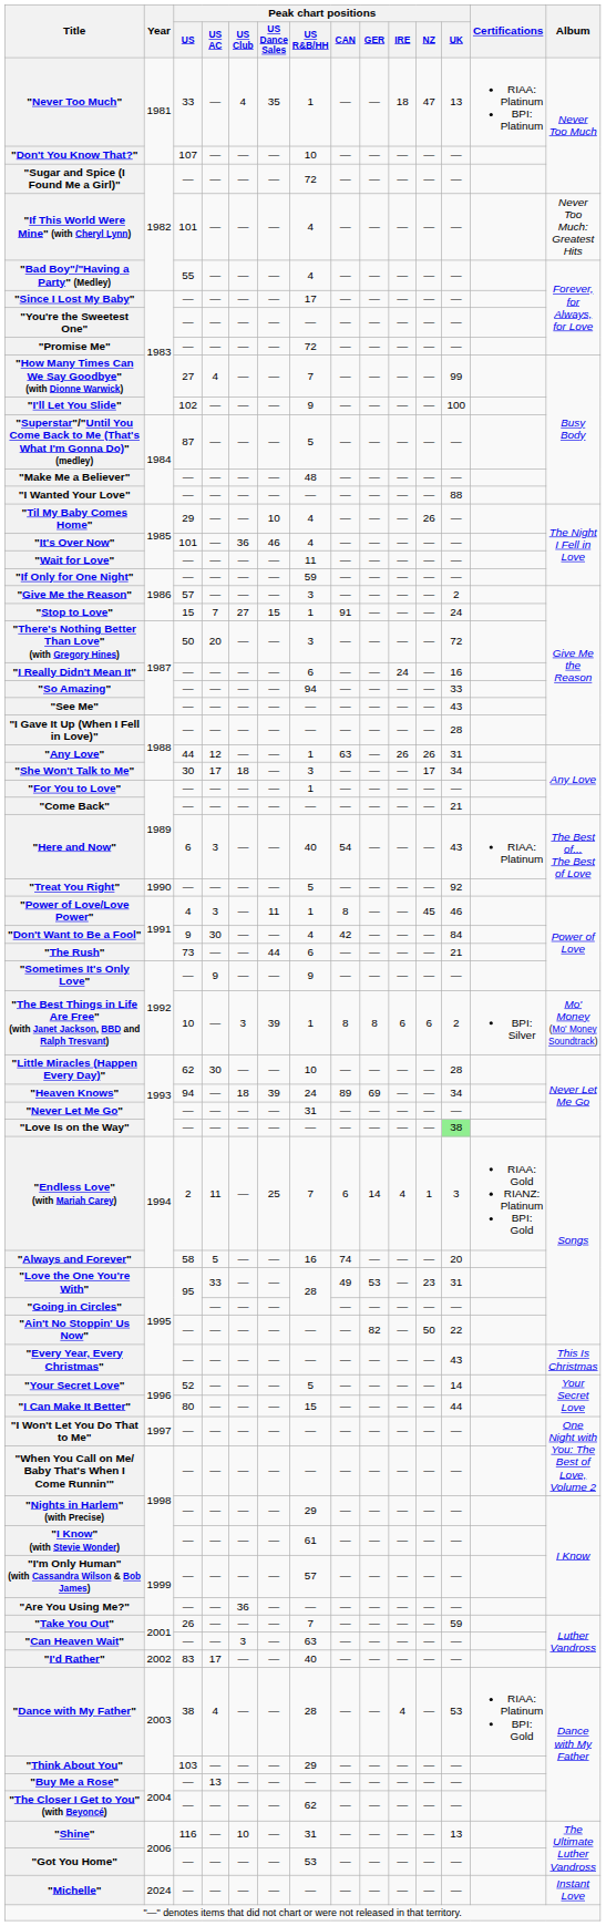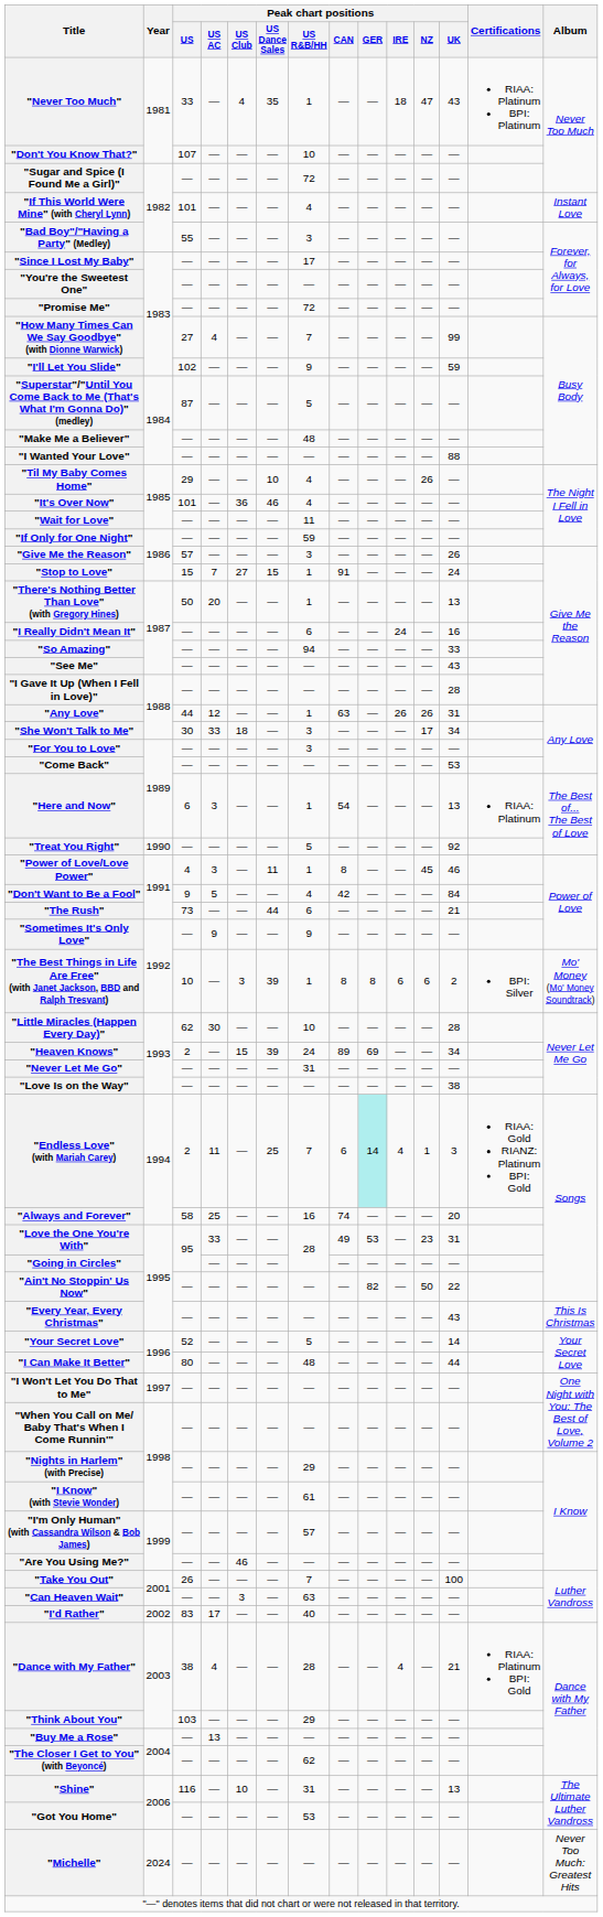 <table class="wikitable plainrowheaders" style="text-align: center;" border="1">
 <tr>
 <th scope="col" rowspan="2" style="width:15em;">Title</th>
 <th scope="col" rowspan="2" style="width:1em;">Year</th>
 <th scope="col" colspan="10">Peak chart positions</th>
 <th scope="col" rowspan="2"><a href='#'>Certifications</a></th>
 <th scope="col" rowspan="2">Album</th>
 </tr>
 <tr>
 <th scope="col" style="width:3em;font-size:85%;"><a href='#'>US</a><br></th>
 <th scope="col" style="width:3em;font-size:85%;"><a href='#'>US<br>AC</a><br></th>
 <th scope="col" style="width:3em;font-size:85%;"><a href='#'>US<br>Club</a><br></th>
 <th scope="col" style="width:3em;font-size:85%;"><a href='#'>US<br>Dance Sales</a><br></th>
 <th scope="col" style="width:3em;font-size:85%;"><a href='#'>US<br>R&B/HH</a><br></th>
 <th scope="col" style="width:3em;font-size:85%;"><a href='#'>CAN</a><br></th>
 <th scope="col" style="width:3em;font-size:85%;"><a href='#'>GER</a><br></th>
 <th scope="col" style="width:3em;font-size:85%;"><a href='#'>IRE</a><br></th>
 <th scope="col" style="width:3em;font-size:85%;"><a href='#'>NZ</a><br></th>
 <th scope="col" style="width:3em;font-size:85%;"><a href='#'>UK</a><br></th>
 </tr>
 <tr>
 <th scope="row">"<a href='#'>Never Too Much</a>"</th>
 <td rowspan="2">1981</td>
 <td>33</td>
 <td>—</td>
 <td>4</td>
 <td>35</td>
 <td>1</td>
 <td>—</td>
 <td>—</td>
 <td>18</td>
 <td>47</td>
-<td>13</td>
+<td>43</td>
 <td><br><ul><li>RIAA: Platinum</li><li>BPI: Platinum</li></ul></td>
 <td rowspan="3"><em><a href='#'>Never Too Much</a></em></td>
 </tr>
 <tr>
 <th scope="row">"<a href='#'>Don't You Know That?</a>"</th>
 <td>107</td>
 <td>—</td>
 <td>—</td>
 <td>—</td>
 <td>10</td>
 <td>—</td>
 <td>—</td>
 <td>—</td>
 <td>—</td>
 <td>—</td>
 <td></td>
 </tr>
 <tr>
 <th scope="row">"Sugar and Spice (I Found Me a Girl)"</th>
 <td rowspan="3">1982</td>
 <td>—</td>
 <td>—</td>
 <td>—</td>
 <td>—</td>
 <td>72</td>
 <td>—</td>
 <td>—</td>
 <td>—</td>
 <td>—</td>
 <td>—</td>
 <td></td>
 </tr>
 <tr>
 <th scope="row">"<a href='#'>If This World Were Mine</a>" <small>(with <a href='#'>Cheryl Lynn</a>)</small></th>
 <td>101</td>
 <td>—</td>
 <td>—</td>
 <td>—</td>
 <td>4</td>
 <td>—</td>
 <td>—</td>
 <td>—</td>
 <td>—</td>
 <td>—</td>
 <td></td>
-<td><em>Never Too Much: Greatest Hits</em></td>
+<td><em><a href='#'>Instant Love</a></em></td>
 </tr>
 <tr>
 <th scope="row">"<a href='#'>Bad Boy"/"Having a Party</a>" <small>(Medley)</small></th>
 <td>55</td>
 <td>—</td>
 <td>—</td>
 <td>—</td>
-<td>4</td>
+<td>3</td>
 <td>—</td>
 <td>—</td>
 <td>—</td>
 <td>—</td>
 <td>—</td>
 <td></td>
 <td rowspan="4"><em><a href='#'>Forever, for Always, for Love</a></em></td>
 </tr>
 <tr>
 <th scope="row">"<a href='#'>Since I Lost My Baby</a>"</th>
 <td rowspan="5">1983</td>
 <td>—</td>
 <td>—</td>
 <td>—</td>
 <td>—</td>
 <td>17</td>
 <td>—</td>
 <td>—</td>
 <td>—</td>
 <td>—</td>
 <td>—</td>
 <td></td>
 </tr>
 <tr>
 <th scope="row">"You're the Sweetest One"</th>
 <td>—</td>
 <td>—</td>
 <td>—</td>
 <td>—</td>
 <td>—</td>
 <td>—</td>
 <td>—</td>
 <td>—</td>
 <td>—</td>
 <td>—</td>
 <td></td>
 </tr>
 <tr>
 <th scope="row">"Promise Me"</th>
 <td>—</td>
 <td>—</td>
 <td>—</td>
 <td>—</td>
 <td>72</td>
 <td>—</td>
 <td>—</td>
 <td>—</td>
 <td>—</td>
 <td>—</td>
 <td></td>
 </tr>
 <tr>
 <th scope="row">"<a href='#'>How Many Times Can We Say Goodbye</a>" <br><small>(with <a href='#'>Dionne Warwick</a>)</small></th>
 <td>27</td>
 <td>4</td>
 <td>—</td>
 <td>—</td>
 <td>7</td>
 <td>—</td>
 <td>—</td>
 <td>—</td>
 <td>—</td>
 <td>99</td>
 <td></td>
 <td rowspan="5"><em><a href='#'>Busy Body</a></em></td>
 </tr>
 <tr>
 <th scope="row">"<a href='#'>I'll Let You Slide</a>"</th>
 <td>102</td>
 <td>—</td>
 <td>—</td>
 <td>—</td>
 <td>9</td>
 <td>—</td>
 <td>—</td>
 <td>—</td>
 <td>—</td>
-<td>100</td>
+<td>59</td>
 <td></td>
 </tr>
 <tr>
 <th scope="row">"<a href='#'>Superstar</a>"/"<a href='#'>Until You Come Back to Me (That's What I'm Gonna Do)</a>" <small>(medley)</small></th>
 <td rowspan="3">1984</td>
 <td>87</td>
 <td>—</td>
 <td>—</td>
 <td>—</td>
 <td>5</td>
 <td>—</td>
 <td>—</td>
 <td>—</td>
 <td>—</td>
 <td>—</td>
 <td></td>
 </tr>
 <tr>
 <th scope="row">"Make Me a Believer"</th>
 <td>—</td>
 <td>—</td>
 <td>—</td>
 <td>—</td>
 <td>48</td>
 <td>—</td>
 <td>—</td>
 <td>—</td>
 <td>—</td>
 <td>—</td>
 <td></td>
 </tr>
 <tr>
 <th scope="row">"I Wanted Your Love"</th>
 <td>—</td>
 <td>—</td>
 <td>—</td>
 <td>—</td>
 <td>—</td>
 <td>—</td>
 <td>—</td>
 <td>—</td>
 <td>—</td>
 <td>88</td>
 <td></td>
 </tr>
 <tr>
 <th scope="row">"<a href='#'>Til My Baby Comes Home</a>"</th>
 <td rowspan="3">1985</td>
 <td>29</td>
 <td>—</td>
 <td>—</td>
 <td>10</td>
 <td>4</td>
 <td>—</td>
 <td>—</td>
 <td>—</td>
 <td>26</td>
 <td>—</td>
 <td></td>
 <td rowspan="4"><em><a href='#'>The Night I Fell in Love</a></em></td>
 </tr>
 <tr>
 <th scope="row">"<a href='#'>It's Over Now</a>"</th>
 <td>101</td>
 <td>—</td>
 <td>36</td>
 <td>46</td>
 <td>4</td>
 <td>—</td>
 <td>—</td>
 <td>—</td>
 <td>—</td>
 <td>—</td>
 <td></td>
 </tr>
 <tr>
 <th scope="row">"<a href='#'>Wait for Love</a>"</th>
 <td>—</td>
 <td>—</td>
 <td>—</td>
 <td>—</td>
 <td>11</td>
 <td>—</td>
 <td>—</td>
 <td>—</td>
 <td>—</td>
 <td>—</td>
 <td></td>
 </tr>
 <tr>
 <th scope="row">"<a href='#'>If Only for One Night</a>"</th>
 <td rowspan="3">1986</td>
 <td>—</td>
 <td>—</td>
 <td>—</td>
 <td>—</td>
 <td>59</td>
 <td>—</td>
 <td>—</td>
 <td>—</td>
 <td>—</td>
 <td>—</td>
 <td></td>
 </tr>
 <tr>
 <th scope="row">"<a href='#'>Give Me the Reason</a>"</th>
 <td>57</td>
 <td>—</td>
 <td>—</td>
 <td>—</td>
 <td>3</td>
 <td>—</td>
 <td>—</td>
 <td>—</td>
 <td>—</td>
-<td>2</td>
+<td>26</td>
 <td></td>
 <td rowspan="7"><em><a href='#'>Give Me the Reason</a></em></td>
 </tr>
 <tr>
 <th scope="row">"<a href='#'>Stop to Love</a>"</th>
 <td>15</td>
 <td>7</td>
 <td>27</td>
 <td>15</td>
 <td>1</td>
 <td>91</td>
 <td>—</td>
 <td>—</td>
 <td>—</td>
 <td>24</td>
 <td></td>
 </tr>
 <tr>
 <th scope="row">"<a href='#'>There's Nothing Better Than Love</a>" <br><small>(with <a href='#'>Gregory Hines</a>)</small></th>
 <td rowspan="4">1987</td>
 <td>50</td>
 <td>20</td>
 <td>—</td>
 <td>—</td>
-<td>3</td>
+<td>1</td>
 <td>—</td>
 <td>—</td>
 <td>—</td>
 <td>—</td>
-<td>72</td>
+<td>13</td>
 <td></td>
 </tr>
 <tr>
 <th scope="row">"<a href='#'>I Really Didn't Mean It</a>"</th>
 <td>—</td>
 <td>—</td>
 <td>—</td>
 <td>—</td>
 <td>6</td>
 <td>—</td>
 <td>—</td>
 <td>24</td>
 <td>—</td>
 <td>16</td>
 <td></td>
 </tr>
 <tr>
 <th scope="row">"<a href='#'>So Amazing</a>"</th>
 <td>—</td>
 <td>—</td>
 <td>—</td>
 <td>—</td>
 <td>94</td>
 <td>—</td>
 <td>—</td>
 <td>—</td>
 <td>—</td>
 <td>33</td>
 <td></td>
 </tr>
 <tr>
 <th scope="row">"See Me"</th>
 <td>—</td>
 <td>—</td>
 <td>—</td>
 <td>—</td>
 <td>—</td>
 <td>—</td>
 <td>—</td>
 <td>—</td>
 <td>—</td>
 <td>43</td>
 <td></td>
 </tr>
 <tr>
 <th scope="row">"I Gave It Up (When I Fell in Love)"</th>
 <td rowspan="3">1988</td>
 <td>—</td>
 <td>—</td>
 <td>—</td>
 <td>—</td>
 <td>—</td>
 <td>—</td>
 <td>—</td>
 <td>—</td>
 <td>—</td>
 <td>28</td>
 <td></td>
 </tr>
 <tr>
 <th scope="row">"<a href='#'>Any Love</a>"</th>
 <td>44</td>
 <td>12</td>
 <td>—</td>
 <td>—</td>
 <td>1</td>
 <td>63</td>
 <td>—</td>
 <td>26</td>
 <td>26</td>
 <td>31</td>
 <td></td>
 <td rowspan="4"><em><a href='#'>Any Love</a></em></td>
 </tr>
 <tr>
 <th scope="row">"<a href='#'>She Won't Talk to Me</a>"</th>
 <td>30</td>
-<td>17</td>
+<td>33</td>
 <td>18</td>
 <td>—</td>
 <td>3</td>
 <td>—</td>
 <td>—</td>
 <td>—</td>
 <td>17</td>
 <td>34</td>
 <td></td>
 </tr>
 <tr>
 <th scope="row">"<a href='#'>For You to Love</a>"</th>
 <td rowspan="3">1989</td>
 <td>—</td>
 <td>—</td>
 <td>—</td>
 <td>—</td>
-<td>1</td>
+<td>3</td>
 <td>—</td>
 <td>—</td>
 <td>—</td>
 <td>—</td>
 <td>—</td>
 <td></td>
 </tr>
 <tr>
 <th scope="row">"Come Back"</th>
 <td>—</td>
 <td>—</td>
 <td>—</td>
 <td>—</td>
 <td>—</td>
 <td>—</td>
 <td>—</td>
 <td>—</td>
 <td>—</td>
-<td>21</td>
+<td>53</td>
 <td></td>
 </tr>
 <tr>
 <th scope="row">"<a href='#'>Here and Now</a>"</th>
 <td>6</td>
 <td>3</td>
 <td>—</td>
 <td>—</td>
-<td>40</td>
+<td>1</td>
 <td>54</td>
 <td>—</td>
 <td>—</td>
 <td>—</td>
-<td>43</td>
+<td>13</td>
 <td><br><ul><li>RIAA: Platinum</li></ul></td>
 <td rowspan="2"><em><a href='#'>The Best of...<br>The Best of Love</a></em></td>
 </tr>
 <tr>
 <th scope="row">"<a href='#'>Treat You Right</a>"</th>
 <td>1990</td>
 <td>—</td>
 <td>—</td>
 <td>—</td>
 <td>—</td>
 <td>5</td>
 <td>—</td>
 <td>—</td>
 <td>—</td>
 <td>—</td>
 <td>92</td>
 <td></td>
 </tr>
 <tr>
 <th scope="row">"<a href='#'>Power of Love/Love Power</a>"</th>
 <td rowspan="3">1991</td>
 <td>4</td>
 <td>3</td>
 <td>—</td>
 <td>11</td>
 <td>1</td>
 <td>8</td>
 <td>—</td>
 <td>—</td>
 <td>45</td>
 <td>46</td>
 <td></td>
 <td rowspan="4"><em><a href='#'>Power of Love</a></em></td>
 </tr>
 <tr>
 <th scope="row">"<a href='#'>Don't Want to Be a Fool</a>"</th>
 <td>9</td>
-<td>30</td>
+<td>5</td>
 <td>—</td>
 <td>—</td>
 <td>4</td>
 <td>42</td>
 <td>—</td>
 <td>—</td>
 <td>—</td>
 <td>84</td>
 <td></td>
 </tr>
 <tr>
 <th scope="row">"<a href='#'>The Rush</a>"</th>
 <td>73</td>
 <td>—</td>
 <td>—</td>
 <td>44</td>
 <td>6</td>
 <td>—</td>
 <td>—</td>
 <td>—</td>
 <td>—</td>
 <td>21</td>
 <td></td>
 </tr>
 <tr>
 <th scope="row">"<a href='#'>Sometimes It's Only Love</a>"</th>
 <td rowspan="2">1992</td>
 <td>—</td>
 <td>9</td>
 <td>—</td>
 <td>—</td>
 <td>9</td>
 <td>—</td>
 <td>—</td>
 <td>—</td>
 <td>—</td>
 <td>—</td>
 <td></td>
 </tr>
 <tr>
 <th scope="row">"<a href='#'>The Best Things in Life Are Free</a>" <br><small>(with <a href='#'>Janet Jackson</a>, <a href='#'>BBD</a> and <a href='#'>Ralph Tresvant</a>)</small></th>
 <td>10</td>
 <td>—</td>
 <td>3</td>
 <td>39</td>
 <td>1</td>
 <td>8</td>
 <td>8</td>
 <td>6</td>
 <td>6</td>
 <td>2</td>
 <td><br><ul><li>BPI: Silver</li></ul></td>
 <td><em><a href='#'>Mo' Money</a></em><br><small>(<a href='#'>Mo' Money</a> <a href='#'>Soundtrack</a>)</small></td>
 </tr>
 <tr>
 <th scope="row">"<a href='#'>Little Miracles (Happen Every Day)</a>"</th>
 <td rowspan="4">1993</td>
 <td>62</td>
 <td>30</td>
 <td>—</td>
 <td>—</td>
 <td>10</td>
 <td>—</td>
 <td>—</td>
 <td>—</td>
 <td>—</td>
 <td>28</td>
 <td></td>
 <td rowspan="4"><em><a href='#'>Never Let Me Go</a></em></td>
 </tr>
 <tr>
 <th scope="row">"<a href='#'>Heaven Knows</a>"</th>
-<td>94</td>
+<td>2</td>
 <td>—</td>
-<td>18</td>
+<td>15</td>
 <td>39</td>
 <td>24</td>
 <td>89</td>
 <td>69</td>
 <td>—</td>
 <td>—</td>
 <td>34</td>
 <td></td>
 </tr>
 <tr>
 <th scope="row">"<a href='#'>Never Let Me Go</a>"</th>
 <td>—</td>
 <td>—</td>
 <td>—</td>
 <td>—</td>
 <td>31</td>
 <td>—</td>
 <td>—</td>
 <td>—</td>
 <td>—</td>
 <td>—</td>
 <td></td>
 </tr>
 <tr>
 <th scope="row">"Love Is on the Way"</th>
 <td>—</td>
 <td>—</td>
 <td>—</td>
 <td>—</td>
 <td>—</td>
 <td>—</td>
 <td>—</td>
 <td>—</td>
 <td>—</td>
-<td style="background: lightgreen;">38</td>
+<td>38</td>
 <td></td>
 </tr>
 <tr>
 <th scope="row">"<a href='#'>Endless Love</a>" <br><small>(with <a href='#'>Mariah Carey</a>)</small></th>
 <td rowspan="2">1994</td>
 <td>2</td>
 <td>11</td>
 <td>—</td>
 <td>25</td>
 <td>7</td>
 <td>6</td>
-<td>14</td>
+<td style="background: paleturquoise;">14</td>
 <td>4</td>
 <td>1</td>
 <td>3</td>
 <td><br><ul><li>RIAA: Gold</li><li>RIANZ: Platinum</li><li>BPI: Gold</li></ul></td>
 <td rowspan="5"><em><a href='#'>Songs</a></em></td>
 </tr>
 <tr>
 <th scope="row">"<a href='#'>Always and Forever</a>"</th>
 <td>58</td>
-<td>5</td>
+<td>25</td>
 <td>—</td>
 <td>—</td>
 <td>16</td>
 <td>74</td>
 <td>—</td>
 <td>—</td>
 <td>—</td>
 <td>20</td>
 <td></td>
 </tr>
 <tr>
 <th scope="row">"<a href='#'>Love the One You're With</a>"</th>
 <td rowspan="4">1995</td>
 <td rowspan="2">95</td>
 <td>33</td>
 <td>—</td>
 <td>—</td>
 <td rowspan="2">28</td>
 <td>49</td>
 <td>53</td>
 <td>—</td>
 <td>23</td>
 <td>31</td>
 <td></td>
 </tr>
 <tr>
 <th scope="row">"<a href='#'>Going in Circles</a>"</th>
 <td>—</td>
 <td>—</td>
 <td>—</td>
 <td>—</td>
 <td>—</td>
 <td>—</td>
 <td>—</td>
 <td>—</td>
 <td></td>
 </tr>
 <tr>
 <th scope="row">"<a href='#'>Ain't No Stoppin' Us Now</a>"</th>
 <td>—</td>
 <td>—</td>
 <td>—</td>
 <td>—</td>
 <td>—</td>
 <td>—</td>
 <td>82</td>
 <td>—</td>
 <td>50</td>
 <td>22</td>
 <td></td>
 </tr>
 <tr>
 <th scope="row">"<a href='#'>Every Year, Every Christmas</a>"</th>
 <td>—</td>
 <td>—</td>
 <td>—</td>
 <td>—</td>
 <td>—</td>
 <td>—</td>
 <td>—</td>
 <td>—</td>
 <td>—</td>
 <td>43</td>
 <td></td>
 <td><em><a href='#'>This Is Christmas</a></em></td>
 </tr>
 <tr>
 <th scope="row">"<a href='#'>Your Secret Love</a>"</th>
 <td rowspan="2">1996</td>
 <td>52</td>
 <td>—</td>
 <td>—</td>
 <td>—</td>
 <td>5</td>
 <td>—</td>
 <td>—</td>
 <td>—</td>
 <td>—</td>
 <td>14</td>
 <td></td>
 <td rowspan="2"><em><a href='#'>Your Secret Love</a></em></td>
 </tr>
 <tr>
 <th scope="row">"<a href='#'>I Can Make It Better</a>"</th>
 <td>80</td>
 <td>—</td>
 <td>—</td>
 <td>—</td>
-<td>15</td>
+<td>48</td>
 <td>—</td>
 <td>—</td>
 <td>—</td>
 <td>—</td>
 <td>44</td>
 <td></td>
 </tr>
 <tr>
 <th scope="row">"I Won't Let You Do That to Me"</th>
 <td>1997</td>
 <td>—</td>
 <td>—</td>
 <td>—</td>
 <td>—</td>
 <td>—</td>
 <td>—</td>
 <td>—</td>
 <td>—</td>
 <td>—</td>
 <td>—</td>
 <td></td>
 <td rowspan="2"><em><a href='#'>One Night with You: The Best of Love, Volume 2</a></em></td>
 </tr>
 <tr>
 <th scope="row">"When You Call on Me/<br>Baby That's When I Come Runnin'"</th>
 <td rowspan="3">1998</td>
 <td>—</td>
 <td>—</td>
 <td>—</td>
 <td>—</td>
 <td>—</td>
 <td>—</td>
 <td>—</td>
 <td>—</td>
 <td>—</td>
 <td>—</td>
 <td></td>
 </tr>
 <tr>
 <th scope="row">"<a href='#'>Nights in Harlem</a>" <br><small>(with Precise)</small></th>
 <td>—</td>
 <td>—</td>
 <td>—</td>
 <td>—</td>
 <td>29</td>
 <td>—</td>
 <td>—</td>
 <td>—</td>
 <td>—</td>
 <td>—</td>
 <td></td>
 <td rowspan="4"><em><a href='#'>I Know</a></em></td>
 </tr>
 <tr>
 <th scope="row">"<a href='#'>I Know</a>" <br><small>(with <a href='#'>Stevie Wonder</a>)</small></th>
 <td>—</td>
 <td>—</td>
 <td>—</td>
 <td>—</td>
 <td>61</td>
 <td>—</td>
 <td>—</td>
 <td>—</td>
 <td>—</td>
 <td>—</td>
 <td></td>
 </tr>
 <tr>
 <th scope="row">"I'm Only Human" <br><small>(with <a href='#'>Cassandra Wilson</a> & <a href='#'>Bob James</a>)</small></th>
 <td rowspan="2">1999</td>
 <td>—</td>
 <td>—</td>
 <td>—</td>
 <td>—</td>
 <td>57</td>
 <td>—</td>
 <td>—</td>
 <td>—</td>
 <td>—</td>
 <td>—</td>
 <td></td>
 </tr>
 <tr>
 <th scope="row">"Are You Using Me?"</th>
 <td>—</td>
 <td>—</td>
-<td>36</td>
+<td>46</td>
 <td>—</td>
 <td>—</td>
 <td>—</td>
 <td>—</td>
 <td>—</td>
 <td>—</td>
 <td>—</td>
 <td></td>
 </tr>
 <tr>
 <th scope="row">"<a href='#'>Take You Out</a>"</th>
 <td rowspan="2">2001</td>
 <td>26</td>
 <td>—</td>
 <td>—</td>
 <td>—</td>
 <td>7</td>
 <td>—</td>
 <td>—</td>
 <td>—</td>
 <td>—</td>
-<td>59</td>
+<td>100</td>
 <td></td>
 <td rowspan="3"><em><a href='#'>Luther Vandross</a></em></td>
 </tr>
 <tr>
 <th scope="row">"<a href='#'>Can Heaven Wait</a>"</th>
 <td>—</td>
 <td>—</td>
 <td>3</td>
 <td>—</td>
 <td>63</td>
 <td>—</td>
 <td>—</td>
 <td>—</td>
 <td>—</td>
 <td>—</td>
 <td></td>
 </tr>
 <tr>
 <th scope="row">"<a href='#'>I'd Rather</a>"</th>
 <td>2002</td>
 <td>83</td>
 <td>17</td>
 <td>—</td>
 <td>—</td>
 <td>40</td>
 <td>—</td>
 <td>—</td>
 <td>—</td>
 <td>—</td>
 <td>—</td>
 <td></td>
 </tr>
 <tr>
 <th scope="row">"<a href='#'>Dance with My Father</a>"</th>
 <td rowspan="2">2003</td>
 <td>38</td>
 <td>4</td>
 <td>—</td>
 <td>—</td>
 <td>28</td>
 <td>—</td>
 <td>—</td>
 <td>4</td>
 <td>—</td>
-<td>53</td>
+<td>21</td>
 <td><br><ul><li>RIAA: Platinum</li><li>BPI: Gold</li></ul></td>
 <td rowspan="4"><em><a href='#'>Dance with My Father</a></em></td>
 </tr>
 <tr>
 <th scope="row">"<a href='#'>Think About You</a>"</th>
 <td>103</td>
 <td>—</td>
 <td>—</td>
 <td>—</td>
 <td>29</td>
 <td>—</td>
 <td>—</td>
 <td>—</td>
 <td>—</td>
 <td>—</td>
 <td></td>
 </tr>
 <tr>
 <th scope="row">"<a href='#'>Buy Me a Rose</a>"</th>
 <td rowspan="2">2004</td>
 <td>—</td>
 <td>13</td>
 <td>—</td>
 <td>—</td>
 <td>—</td>
 <td>—</td>
 <td>—</td>
 <td>—</td>
 <td>—</td>
 <td>—</td>
 <td></td>
 </tr>
 <tr>
 <th scope="row">"<a href='#'>The Closer I Get to You</a>" <br><small>(with <a href='#'>Beyoncé</a>)</small></th>
 <td>—</td>
 <td>—</td>
 <td>—</td>
 <td>—</td>
 <td>62</td>
 <td>—</td>
 <td>—</td>
 <td>—</td>
 <td>—</td>
 <td>—</td>
 <td></td>
 </tr>
 <tr>
 <th scope="row">"<a href='#'>Shine</a>"</th>
 <td rowspan="2">2006</td>
 <td>116</td>
 <td>—</td>
 <td>10</td>
 <td>—</td>
 <td>31</td>
 <td>—</td>
 <td>—</td>
 <td>—</td>
 <td>—</td>
 <td>13</td>
 <td></td>
 <td rowspan="2"><em><a href='#'>The Ultimate Luther Vandross</a></em></td>
 </tr>
 <tr>
 <th scope="row">"Got You Home"</th>
 <td>—</td>
 <td>—</td>
 <td>—</td>
 <td>—</td>
 <td>53</td>
 <td>—</td>
 <td>—</td>
 <td>—</td>
 <td>—</td>
 <td>—</td>
 <td></td>
 </tr>
 <tr>
 <th scope="row">"<a href='#'>Michelle</a>"</th>
 <td>2024</td>
 <td>—</td>
 <td>—</td>
 <td>—</td>
 <td>—</td>
 <td>—</td>
 <td>—</td>
 <td>—</td>
 <td>—</td>
 <td>—</td>
 <td>—</td>
 <td></td>
-<td><em><a href='#'>Instant Love</a></em></td>
+<td><em>Never Too Much: Greatest Hits</em></td>
 </tr>
 <tr>
 <td align="center" colspan="15" style="font-size:90%">"—" denotes items that did not chart or were not released in that territory.</td>
 </tr>
 </table>
